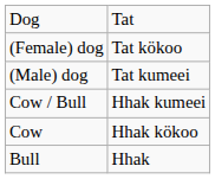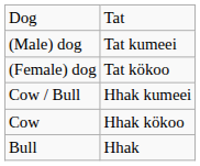 <table class="wikitable">
 <tr>
 <td>Dog</td>
 <td>Tat</td>
 </tr>
 <tr>
+<td>(Male) dog</td>
+<td>Tat kumeei</td>
+</tr>
+<tr>
 <td>(Female) dog</td>
 <td>Tat kökoo</td>
-</tr>
-<tr>
-<td>(Male) dog</td>
-<td>Tat kumeei</td>
 </tr>
 <tr>
 <td>Cow / Bull</td>
 <td>Hhak kumeei</td>
 </tr>
 <tr>
 <td>Cow</td>
 <td>Hhak kökoo</td>
 </tr>
 <tr>
 <td>Bull</td>
 <td>Hhak</td>
 </tr>
 </table>
